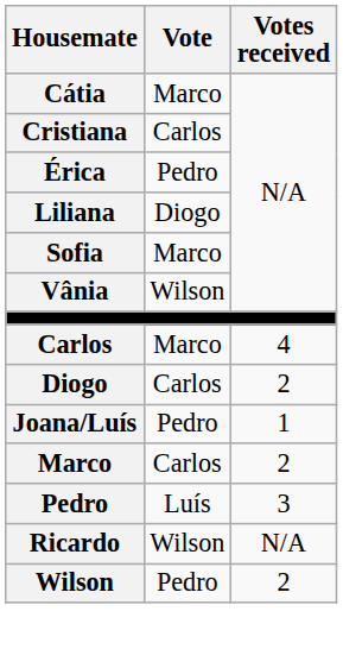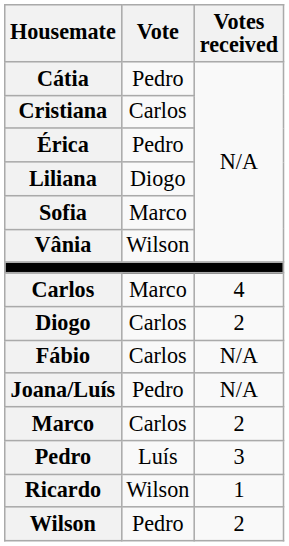 <table class="wikitable" style="text-align:center; font-size:90%; line-height:15px;">
 <tr>
 <th>Housemate</th>
 <th>Vote</th>
 <th>Votes<br>received</th>
 </tr>
 <tr>
 <th>Cátia</th>
-<td>Marco</td>
+<td>Pedro</td>
 <td rowspan=6>N/A</td>
 </tr>
 <tr>
 <th>Cristiana</th>
 <td>Carlos</td>
 </tr>
 <tr>
 <th>Érica</th>
 <td>Pedro</td>
 </tr>
 <tr>
 <th>Liliana</th>
 <td>Diogo</td>
 </tr>
 <tr>
 <th>Sofia</th>
 <td>Marco</td>
 </tr>
 <tr>
 <th>Vânia</th>
 <td>Wilson</td>
 </tr>
 <tr>
 <th style="background:#000;" colspan="3"></th>
 </tr>
 <tr>
 <th>Carlos</th>
 <td>Marco</td>
 <td>4</td>
 </tr>
 <tr>
 <th>Diogo</th>
 <td>Carlos</td>
 <td>2</td>
 </tr>
 <tr>
+<th>Fábio</th>
+<td>Carlos</td>
+<td>N/A</td>
+</tr>
+<tr>
 <th>Joana/Luís</th>
 <td>Pedro</td>
-<td>1</td>
+<td>N/A</td>
 </tr>
 <tr>
 <th>Marco</th>
 <td>Carlos</td>
 <td>2</td>
 </tr>
 <tr>
 <th>Pedro</th>
 <td>Luís</td>
 <td>3</td>
 </tr>
 <tr>
 <th>Ricardo</th>
 <td>Wilson</td>
-<td>N/A</td>
+<td>1</td>
 </tr>
 <tr>
 <th>Wilson</th>
 <td>Pedro</td>
 <td>2</td>
 </tr>
 </table>
